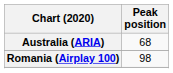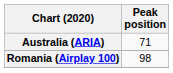 <table class="wikitable sortable plainrowheaders" style="text-align:center">
 <tr>
 <th scope="col">Chart (2020)</th>
 <th scope="col">Peak<br>position</th>
 </tr>
 <tr>
 <th scope="row">Australia (<a href='#'>ARIA</a>)</th>
-<td>68</td>
+<td>71</td>
 </tr>
 <tr>
 </tr>
 <tr>
 </tr>
 <tr>
 </tr>
 <tr>
 </tr>
 <tr>
 </tr>
 <tr>
 <th scope="row">Romania (<a href='#'>Airplay 100</a>)</th>
 <td>98</td>
 </tr>
 <tr>
 </tr>
 <tr>
 </tr>
 <tr>
 </tr>
 <tr>
 </tr>
 <tr>
 </tr>
 <tr>
 </tr>
 </table>
